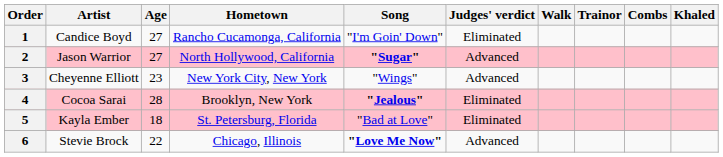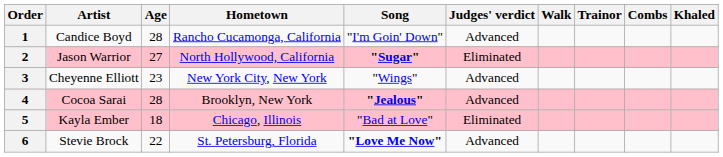 <table class="wikitable plainrowheaders" style="text-align: center;">
 <tr>
 <th>Order</th>
 <th>Artist</th>
 <th>Age</th>
 <th>Hometown</th>
 <th>Song</th>
 <th>Judges' verdict</th>
 <th>Walk</th>
 <th>Trainor</th>
 <th>Combs</th>
 <th>Khaled</th>
 </tr>
 <tr>
 <th>1</th>
 <td>Candice Boyd</td>
-<td>27</td>
+<td>28</td>
 <td><a href='#'>Rancho Cucamonga, California</a></td>
 <td>"<a href='#'>I'm Goin' Down</a>"</td>
-<td>Eliminated</td>
+<td>Advanced</td>
 <td style="text-align:center;"></td>
 <td style="text-align:center;"></td>
 <td style="text-align:center;"></td>
 <td style="text-align:center;"></td>
 </tr>
 <tr style="background:pink;">
 <th>2</th>
 <td>Jason Warrior</td>
 <td>27</td>
 <td><a href='#'>North Hollywood, California</a></td>
 <td><strong>"<a href='#'>Sugar</a>"</strong></td>
-<td>Advanced</td>
+<td>Eliminated</td>
 <td style="text-align:center;"></td>
 <td style="text-align:center;"></td>
 <td style="text-align:center;"></td>
 <td style="text-align:center;"></td>
 </tr>
 <tr>
 <th>3</th>
 <td>Cheyenne Elliott</td>
 <td>23</td>
 <td><a href='#'>New York City</a>, <a href='#'>New York</a></td>
 <td>"<a href='#'>Wings</a>"</td>
 <td>Advanced</td>
 <td style="text-align:center;"></td>
 <td style="text-align:center;"></td>
 <td style="text-align:center;"></td>
 <td style="text-align:center;"></td>
 </tr>
 <tr style="background:pink;">
 <th>4</th>
 <td>Cocoa Sarai</td>
 <td>28</td>
 <td>Brooklyn, New York</td>
 <td><strong>"<a href='#'>Jealous</a>"</strong></td>
-<td>Eliminated</td>
+<td>Advanced</td>
 <td style="text-align:center;"></td>
 <td style="text-align:center;"></td>
 <td style="text-align:center;"></td>
 <td style="text-align:center;"></td>
 </tr>
 <tr style="background:pink;">
 <th>5</th>
 <td>Kayla Ember</td>
 <td>18</td>
-<td><a href='#'>St. Petersburg, Florida</a></td>
+<td><a href='#'>Chicago</a>, <a href='#'>Illinois</a></td>
 <td>"<a href='#'>Bad at Love</a>"</td>
 <td>Eliminated</td>
 <td style="text-align:center;"></td>
 <td style="text-align:center;"></td>
 <td style="text-align:center;"></td>
 <td style="text-align:center;"></td>
 </tr>
 <tr>
 <th>6</th>
 <td>Stevie Brock</td>
 <td>22</td>
-<td><a href='#'>Chicago</a>, <a href='#'>Illinois</a></td>
+<td><a href='#'>St. Petersburg, Florida</a></td>
 <td><strong>"<a href='#'>Love Me Now</a>"</strong></td>
 <td>Advanced</td>
 <td style="text-align:center;"></td>
 <td style="text-align:center;"></td>
 <td style="text-align:center;"></td>
 <td style="text-align:center;"></td>
 </tr>
 </table>
